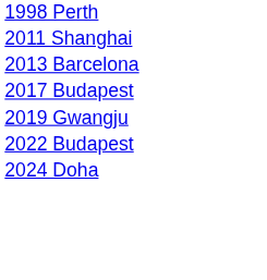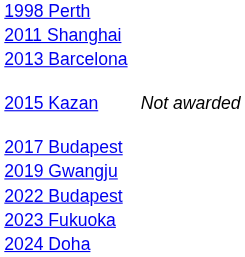 <table>
 <tr>
 <td><a href='#'>1998 Perth</a></td>
 <td><br></td>
 <td><br></td>
 <td><br></td>
 </tr>
 <tr>
 <td><a href='#'>2011 Shanghai</a></td>
 <td><br></td>
 <td><br></td>
 <td><br></td>
 </tr>
 <tr>
 <td><a href='#'>2013 Barcelona</a></td>
 <td><br></td>
 <td><br></td>
 <td><br></td>
 </tr>
 <tr>
+<td><a href='#'>2015 Kazan</a></td>
+<td><br></td>
+<td><br><br><br></td>
+<td align=center><em>Not awarded</em></td>
+</tr>
+<tr>
 <td><a href='#'>2017 Budapest</a></td>
 <td><br></td>
 <td><br></td>
 <td><br></td>
 </tr>
 <tr>
 <td><a href='#'>2019 Gwangju</a></td>
 <td><br></td>
 <td><br></td>
 <td><br></td>
 </tr>
 <tr>
 <td><a href='#'>2022 Budapest</a></td>
 <td><br></td>
 <td><br></td>
 <td><br></td>
 </tr>
 <tr>
+<td><a href='#'>2023 Fukuoka</a></td>
+<td><br></td>
+<td><br></td>
+<td><br></td>
+</tr>
+<tr>
 <td><a href='#'>2024 Doha</a></td>
 <td><br></td>
 <td><br></td>
 <td><br></td>
 </tr>
 </table>
